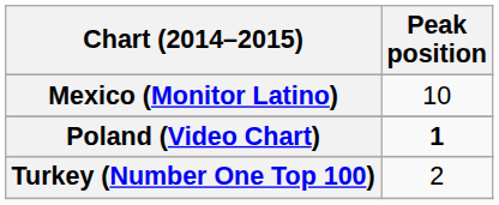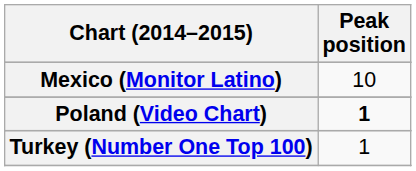 <table class="wikitable sortable plainrowheaders">
 <tr>
 <th scope="col">Chart (2014–2015)</th>
 <th scope="col">Peak<br>position</th>
 </tr>
 <tr>
 </tr>
 <tr>
 </tr>
 <tr>
 </tr>
 <tr>
 </tr>
 <tr>
 </tr>
 <tr>
 </tr>
 <tr>
 </tr>
 <tr>
 </tr>
 <tr>
 </tr>
 <tr>
 </tr>
 <tr>
 </tr>
 <tr>
 </tr>
 <tr>
 </tr>
 <tr>
 </tr>
 <tr>
 </tr>
 <tr>
 </tr>
 <tr>
 </tr>
 <tr>
 </tr>
 <tr>
 </tr>
 <tr>
 <th scope="row">Mexico (<a href='#'>Monitor Latino</a>)</th>
 <td align="center">10</td>
 </tr>
 <tr>
 </tr>
 <tr>
 </tr>
 <tr>
 </tr>
 <tr>
 </tr>
 <tr>
 <th scope="row">Poland (<a href='#'>Video Chart</a>)</th>
 <td align=center><strong>1</strong></td>
 </tr>
 <tr>
 </tr>
 <tr>
 </tr>
 <tr>
 </tr>
 <tr>
 </tr>
 <tr>
 </tr>
 <tr>
 </tr>
 <tr>
 <th scope="row">Turkey (<a href='#'>Number One Top 100</a>)</th>
-<td style="text-align:center;">2</td>
+<td style="text-align:center;">1</td>
 </tr>
 <tr>
 </tr>
 <tr>
 </tr>
 <tr>
 </tr>
 <tr>
 </tr>
 </table>
